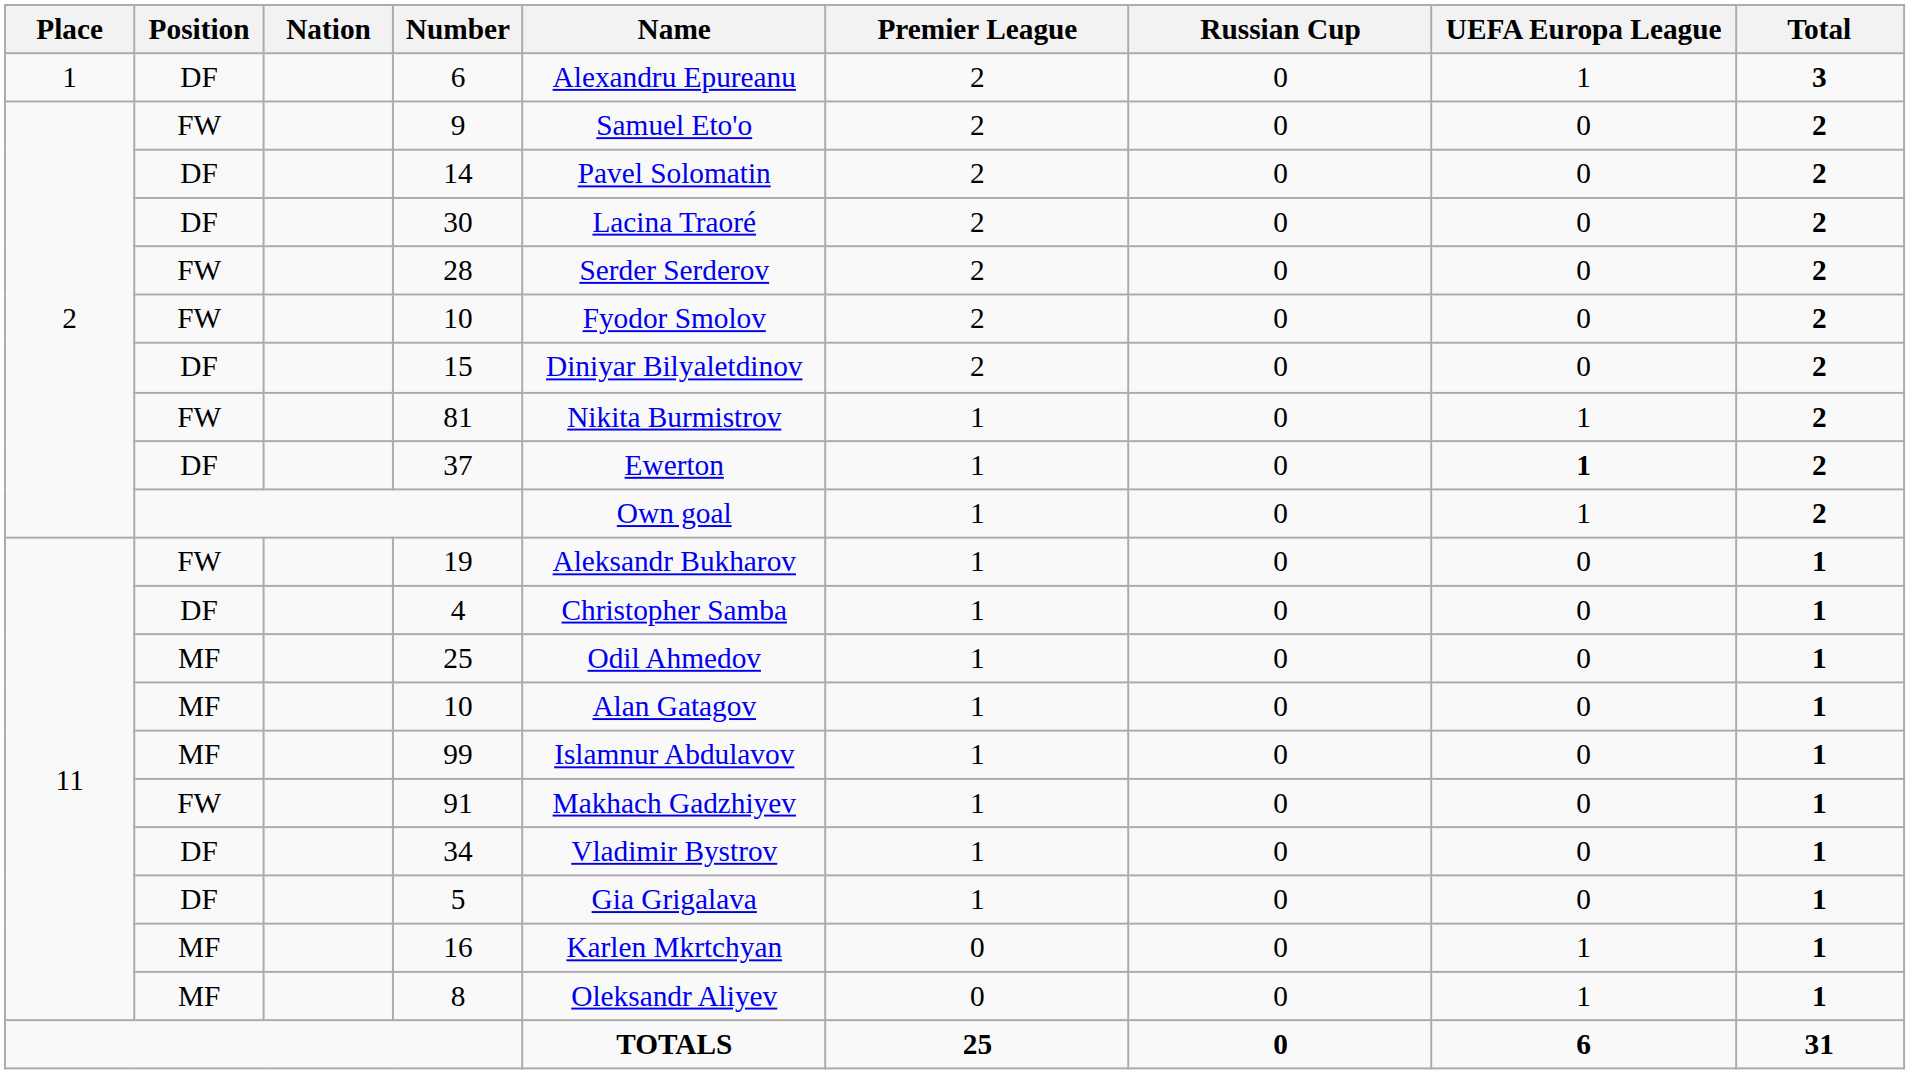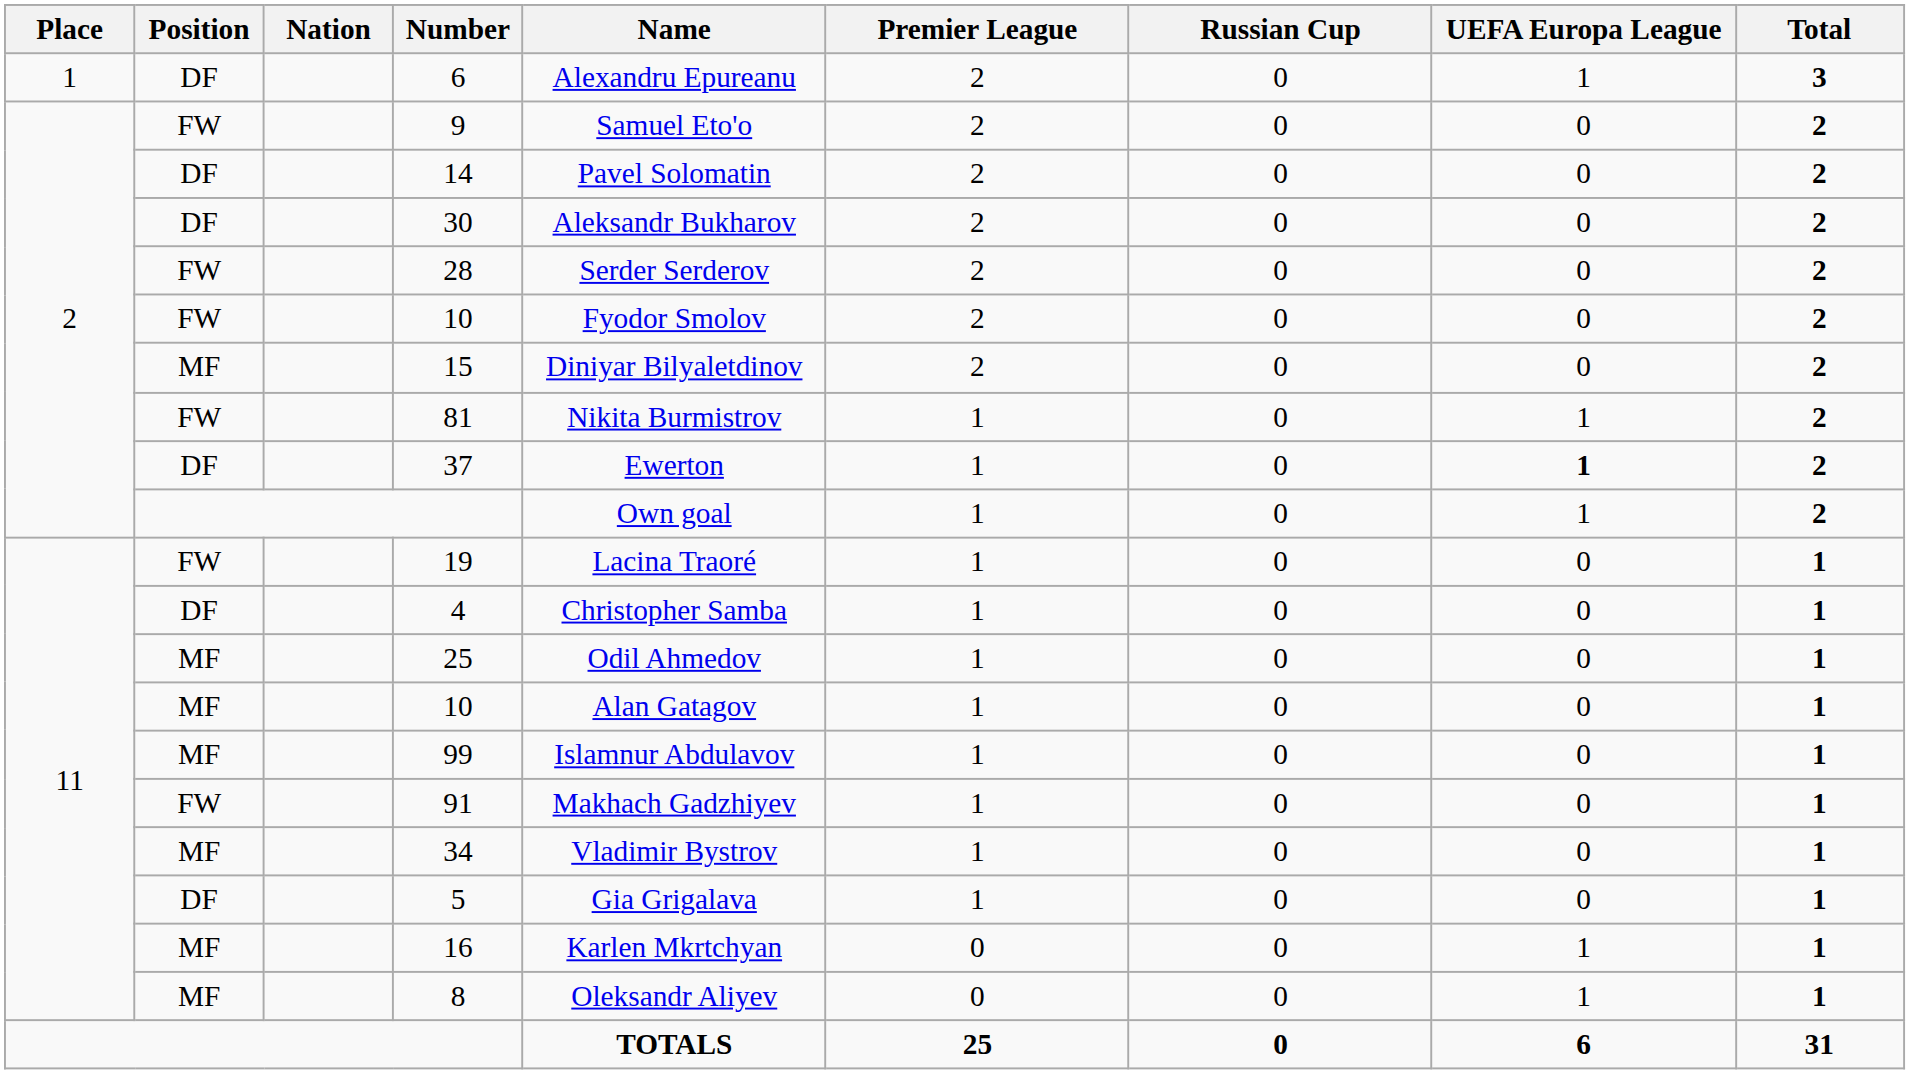 <table class="wikitable" style="font-size: 95%; text-align: center;">
 <tr>
 <th width=60>Place</th>
 <th width=60>Position</th>
 <th width=60>Nation</th>
 <th width=60>Number</th>
 <th width=150>Name</th>
 <th width=150>Premier League</th>
 <th width=150>Russian Cup</th>
 <th width=150>UEFA Europa League</th>
 <th width=80><strong>Total</strong></th>
 </tr>
 <tr>
 <td>1</td>
 <td>DF</td>
 <td></td>
 <td>6</td>
 <td><a href='#'>Alexandru Epureanu</a></td>
 <td>2</td>
 <td>0</td>
 <td>1</td>
 <td><strong>3</strong></td>
 </tr>
 <tr>
 <td rowspan=9>2</td>
 <td>FW</td>
 <td></td>
 <td>9</td>
 <td><a href='#'>Samuel Eto'o</a></td>
 <td>2</td>
 <td>0</td>
 <td>0</td>
 <td><strong>2</strong></td>
 </tr>
 <tr>
 <td>DF</td>
 <td></td>
 <td>14</td>
 <td><a href='#'>Pavel Solomatin</a></td>
 <td>2</td>
 <td>0</td>
 <td>0</td>
 <td><strong>2</strong></td>
 </tr>
 <tr>
 <td>DF</td>
 <td></td>
 <td>30</td>
-<td><a href='#'>Lacina Traoré</a></td>
+<td><a href='#'>Aleksandr Bukharov</a></td>
 <td>2</td>
 <td>0</td>
 <td>0</td>
 <td><strong>2</strong></td>
 </tr>
 <tr>
 <td>FW</td>
 <td></td>
 <td>28</td>
 <td><a href='#'>Serder Serderov</a></td>
 <td>2</td>
 <td>0</td>
 <td>0</td>
 <td><strong>2</strong></td>
 </tr>
 <tr>
 <td>FW</td>
 <td></td>
 <td>10</td>
 <td><a href='#'>Fyodor Smolov</a></td>
 <td>2</td>
 <td>0</td>
 <td>0</td>
 <td><strong>2</strong></td>
 </tr>
 <tr>
-<td>DF</td>
+<td>MF</td>
 <td></td>
 <td>15</td>
 <td><a href='#'>Diniyar Bilyaletdinov</a></td>
 <td>2</td>
 <td>0</td>
 <td>0</td>
 <td><strong>2</strong></td>
 </tr>
 <tr>
 <td>FW</td>
 <td></td>
 <td>81</td>
 <td><a href='#'>Nikita Burmistrov</a></td>
 <td>1</td>
 <td>0</td>
 <td>1</td>
 <td><strong>2</strong></td>
 </tr>
 <tr>
 <td>DF</td>
 <td></td>
 <td>37</td>
 <td><a href='#'>Ewerton</a></td>
 <td>1</td>
 <td>0</td>
 <td><strong>1</strong></td>
 <td><strong>2</strong></td>
 </tr>
 <tr>
 <td colspan=3></td>
 <td><a href='#'>Own goal</a></td>
 <td>1</td>
 <td>0</td>
 <td>1</td>
 <td><strong>2</strong></td>
 </tr>
 <tr>
 <td rowspan=10>11</td>
 <td>FW</td>
 <td></td>
 <td>19</td>
-<td><a href='#'>Aleksandr Bukharov</a></td>
+<td><a href='#'>Lacina Traoré</a></td>
 <td>1</td>
 <td>0</td>
 <td>0</td>
 <td><strong>1</strong></td>
 </tr>
 <tr>
 <td>DF</td>
 <td></td>
 <td>4</td>
 <td><a href='#'>Christopher Samba</a></td>
 <td>1</td>
 <td>0</td>
 <td>0</td>
 <td><strong>1</strong></td>
 </tr>
 <tr>
 <td>MF</td>
 <td></td>
 <td>25</td>
 <td><a href='#'>Odil Ahmedov</a></td>
 <td>1</td>
 <td>0</td>
 <td>0</td>
 <td><strong>1</strong></td>
 </tr>
 <tr>
 <td>MF</td>
 <td></td>
 <td>10</td>
 <td><a href='#'>Alan Gatagov</a></td>
 <td>1</td>
 <td>0</td>
 <td>0</td>
 <td><strong>1</strong></td>
 </tr>
 <tr>
 <td>MF</td>
 <td></td>
 <td>99</td>
 <td><a href='#'>Islamnur Abdulavov</a></td>
 <td>1</td>
 <td>0</td>
 <td>0</td>
 <td><strong>1</strong></td>
 </tr>
 <tr>
 <td>FW</td>
 <td></td>
 <td>91</td>
 <td><a href='#'>Makhach Gadzhiyev</a></td>
 <td>1</td>
 <td>0</td>
 <td>0</td>
 <td><strong>1</strong></td>
 </tr>
 <tr>
-<td>DF</td>
+<td>MF</td>
 <td></td>
 <td>34</td>
 <td><a href='#'>Vladimir Bystrov</a></td>
 <td>1</td>
 <td>0</td>
 <td>0</td>
 <td><strong>1</strong></td>
 </tr>
 <tr>
 <td>DF</td>
 <td></td>
 <td>5</td>
 <td><a href='#'>Gia Grigalava</a></td>
 <td>1</td>
 <td>0</td>
 <td>0</td>
 <td><strong>1</strong></td>
 </tr>
 <tr>
 <td>MF</td>
 <td></td>
 <td>16</td>
 <td><a href='#'>Karlen Mkrtchyan</a></td>
 <td>0</td>
 <td>0</td>
 <td>1</td>
 <td><strong>1</strong></td>
 </tr>
 <tr>
 <td>MF</td>
 <td></td>
 <td>8</td>
 <td><a href='#'>Oleksandr Aliyev</a></td>
 <td>0</td>
 <td>0</td>
 <td>1</td>
 <td><strong>1</strong></td>
 </tr>
 <tr>
 <td colspan=4></td>
 <td><strong>TOTALS</strong></td>
 <td><strong>25</strong></td>
 <td><strong>0</strong></td>
 <td><strong>6</strong></td>
 <td><strong>31</strong></td>
 </tr>
 </table>
